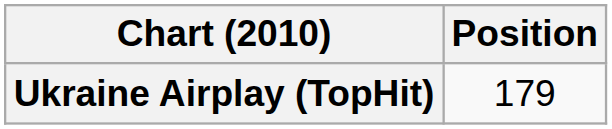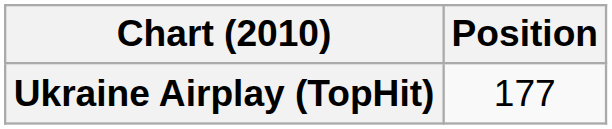 <table class="wikitable plainrowheaders" style="text-align:center;">
 <tr>
 <th scope="col">Chart (2010)</th>
 <th scope="col">Position</th>
 </tr>
 <tr>
 <th scope="row">Ukraine Airplay (TopHit)</th>
-<td>179</td>
+<td>177</td>
 </tr>
 </table>
